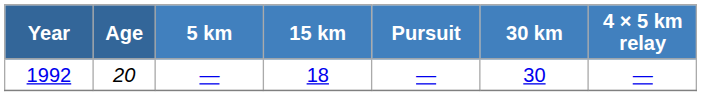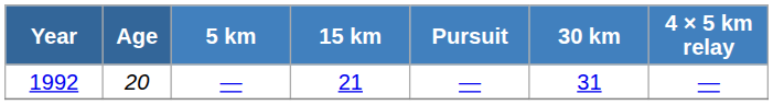 <table class="wikitable" style="font-size:95%; text-align:center; border:grey solid 1px; border-collapse:collapse; background:#ffffff;">
 <tr>
 <th style="background-color:#369; color:white; width:60px;"> Year </th>
 <th style="background-color:#369; color:white; width:40px;"> Age </th>
 <th style="background-color:#4180be; color:white; width:75px;"> 5 km </th>
 <th style="background-color:#4180be; color:white; width:75px;"> 15 km </th>
 <th style="background-color:#4180be; color:white; width:75px;"> Pursuit </th>
 <th style="background-color:#4180be; color:white; width:75px;"> 30 km </th>
 <th style="background-color:#4180be; color:white; width:75px;"> 4 × 5 km <br> relay </th>
 </tr>
 <tr>
 <td><a href='#'>1992</a></td>
 <td><em>20</em></td>
 <td><a href='#'>—</a></td>
-<td><a href='#'>18</a></td>
+<td><a href='#'>21</a></td>
 <td><a href='#'>—</a></td>
-<td><a href='#'>30</a></td>
+<td><a href='#'>31</a></td>
 <td><a href='#'>—</a></td>
 </tr>
 <tr>
 </tr>
 </table>
